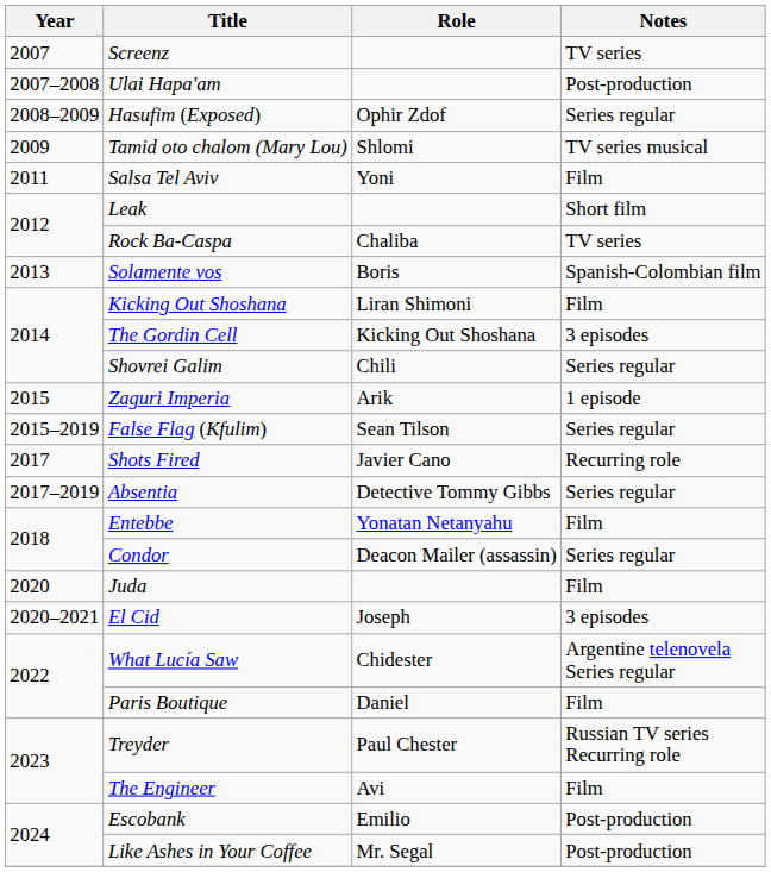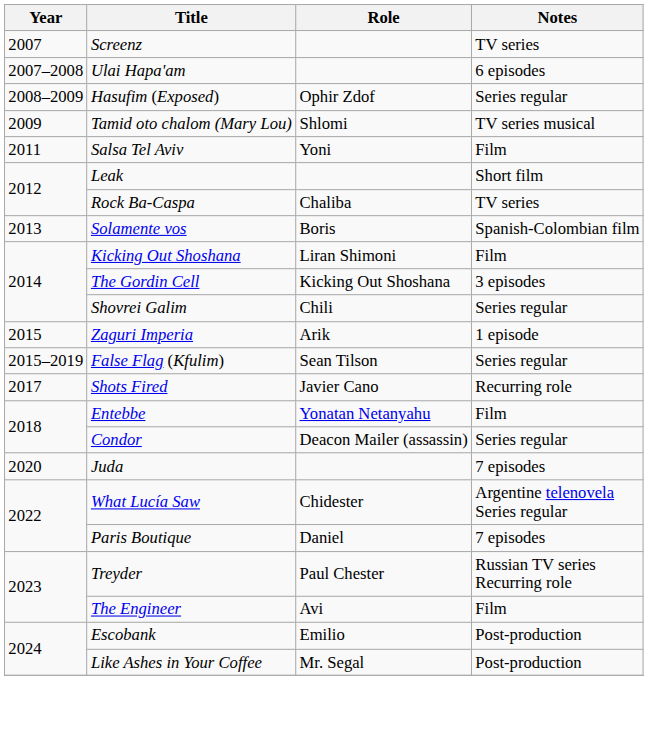 <table class="wikitable sortable">
 <tr>
 <th>Year</th>
 <th>Title</th>
 <th>Role</th>
 <th>Notes</th>
 </tr>
 <tr>
 <td>2007</td>
 <td><em>Screenz</em></td>
 <td></td>
 <td>TV series</td>
 </tr>
 <tr>
 <td>2007–2008</td>
 <td><em>Ulai Hapa'am</em></td>
 <td></td>
-<td>Post-production</td>
+<td>6 episodes</td>
 </tr>
 <tr>
 <td>2008–2009</td>
 <td><em>Hasufim</em> (<em>Exposed</em>)</td>
 <td>Ophir Zdof</td>
 <td>Series regular</td>
 </tr>
 <tr>
 <td>2009</td>
 <td><em>Tamid oto chalom</em> <em>(Mary Lou)</em></td>
 <td>Shlomi</td>
 <td>TV series musical</td>
 </tr>
 <tr>
 <td>2011</td>
 <td><em>Salsa Tel Aviv</em></td>
 <td>Yoni</td>
 <td>Film</td>
 </tr>
 <tr>
 <td rowspan=2>2012</td>
 <td><em>Leak</em></td>
 <td></td>
 <td>Short film</td>
 </tr>
 <tr>
 <td><em>Rock Ba-Caspa</em></td>
 <td>Chaliba</td>
 <td>TV series</td>
 </tr>
 <tr>
 <td>2013</td>
 <td><em><a href='#'>Solamente vos</a></em></td>
 <td>Boris</td>
 <td>Spanish-Colombian film</td>
 </tr>
 <tr>
 <td rowspan=3>2014</td>
 <td><em><a href='#'>Kicking Out Shoshana</a></em></td>
 <td>Liran Shimoni</td>
 <td>Film</td>
 </tr>
 <tr>
 <td><em><a href='#'>The Gordin Cell</a></em></td>
 <td>Kicking Out Shoshana</td>
 <td>3 episodes</td>
 </tr>
 <tr>
 <td><em>Shovrei Galim</em></td>
 <td>Chili</td>
 <td>Series regular</td>
 </tr>
 <tr>
 <td>2015</td>
 <td><em><a href='#'>Zaguri Imperia</a></em></td>
 <td>Arik</td>
 <td>1 episode</td>
 </tr>
 <tr>
 <td>2015–2019</td>
 <td><em><a href='#'>False Flag</a></em> (<em>Kfulim</em>)</td>
 <td>Sean Tilson</td>
 <td>Series regular</td>
 </tr>
 <tr>
 <td>2017</td>
 <td><em><a href='#'>Shots Fired</a></em></td>
 <td>Javier Cano</td>
 <td>Recurring role</td>
 </tr>
 <tr>
-<td>2017–2019</td>
-<td><em><a href='#'>Absentia</a></em></td>
-<td>Detective Tommy Gibbs</td>
-<td>Series regular</td>
-</tr>
-<tr>
 <td rowspan=2>2018</td>
 <td><em><a href='#'>Entebbe</a></em></td>
 <td><a href='#'>Yonatan Netanyahu</a></td>
 <td>Film</td>
 </tr>
 <tr>
 <td><em><a href='#'>Condor</a></em></td>
 <td>Deacon Mailer (assassin)</td>
 <td>Series regular</td>
 </tr>
 <tr>
 <td>2020</td>
 <td><em>Juda</em></td>
 <td></td>
-<td>Film</td>
-</tr>
-<tr>
-<td>2020–2021</td>
-<td><em><a href='#'>El Cid</a></em></td>
-<td>Joseph</td>
-<td>3 episodes</td>
+<td>7 episodes</td>
 </tr>
 <tr>
 <td rowspan=2>2022</td>
 <td><em><a href='#'>What Lucía Saw</a></em></td>
 <td>Chidester</td>
 <td>Argentine <a href='#'>telenovela</a><br>Series regular</td>
 </tr>
 <tr>
 <td><em>Paris Boutique</em></td>
 <td>Daniel</td>
-<td>Film</td>
+<td>7 episodes</td>
 </tr>
 <tr>
 <td rowspan=2>2023</td>
 <td><em>Treyder</em></td>
 <td>Paul Chester</td>
 <td>Russian TV series<br>Recurring role</td>
 </tr>
 <tr>
 <td><em><a href='#'>The Engineer</a></em></td>
 <td>Avi</td>
 <td>Film</td>
 </tr>
 <tr>
 <td rowspan=2>2024</td>
 <td><em>Escobank</em></td>
 <td>Emilio</td>
 <td>Post-production</td>
 </tr>
 <tr>
 <td><em>Like Ashes in Your Coffee</em></td>
 <td>Mr. Segal</td>
 <td>Post-production</td>
 </tr>
 <tr>
 </tr>
 </table>
